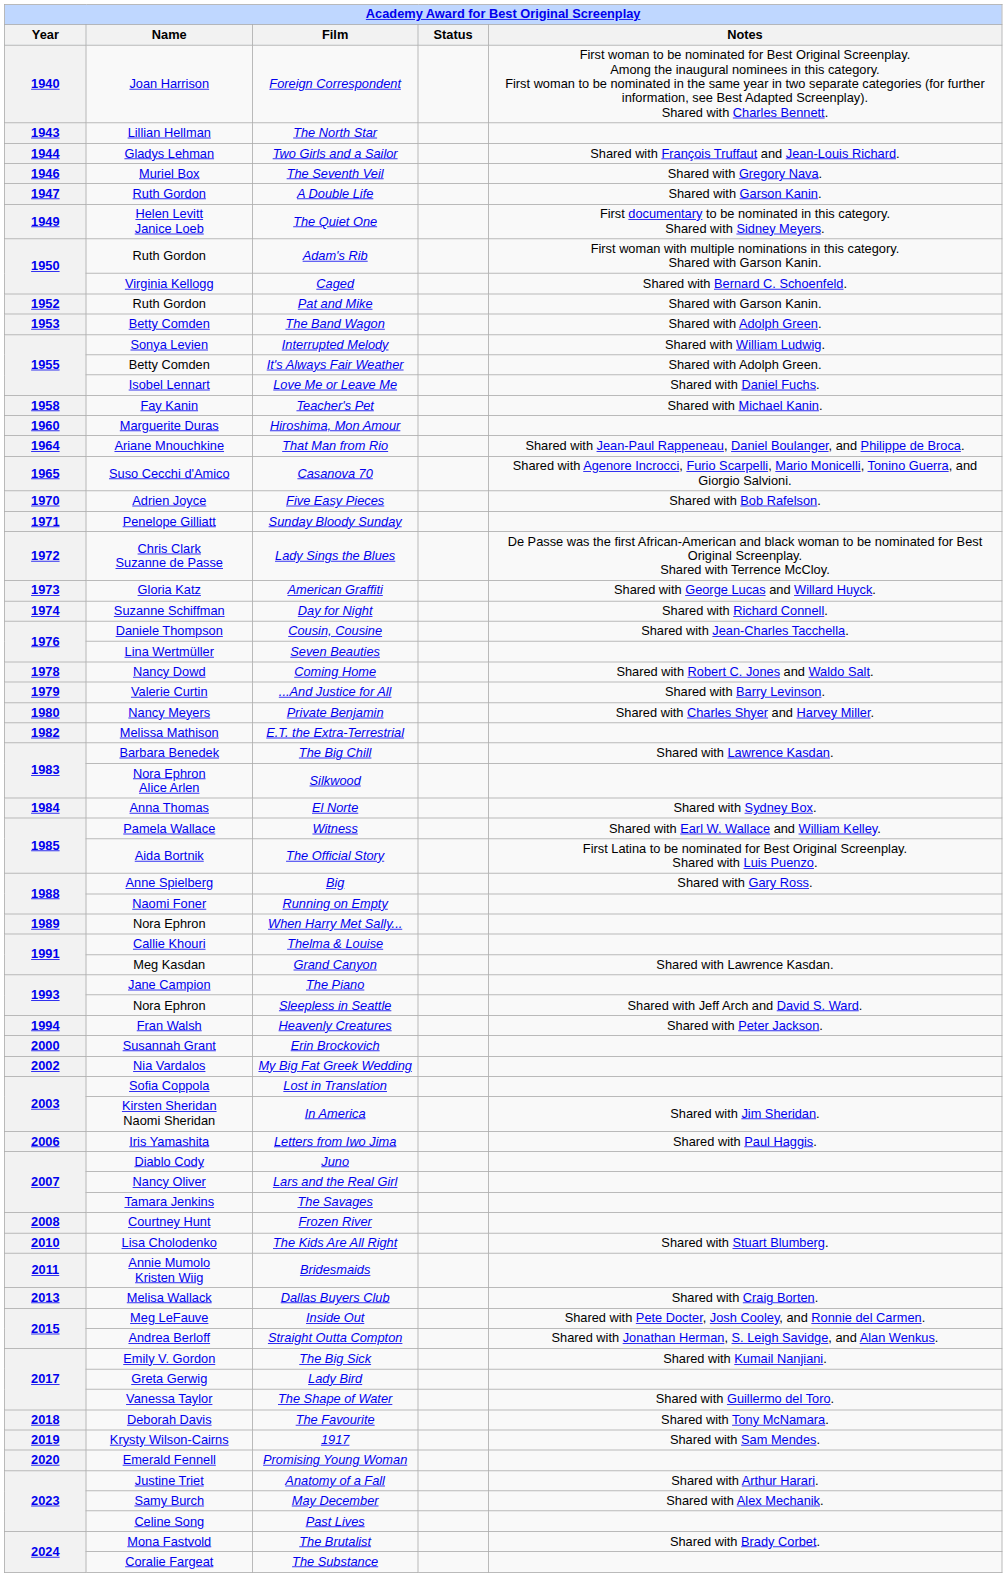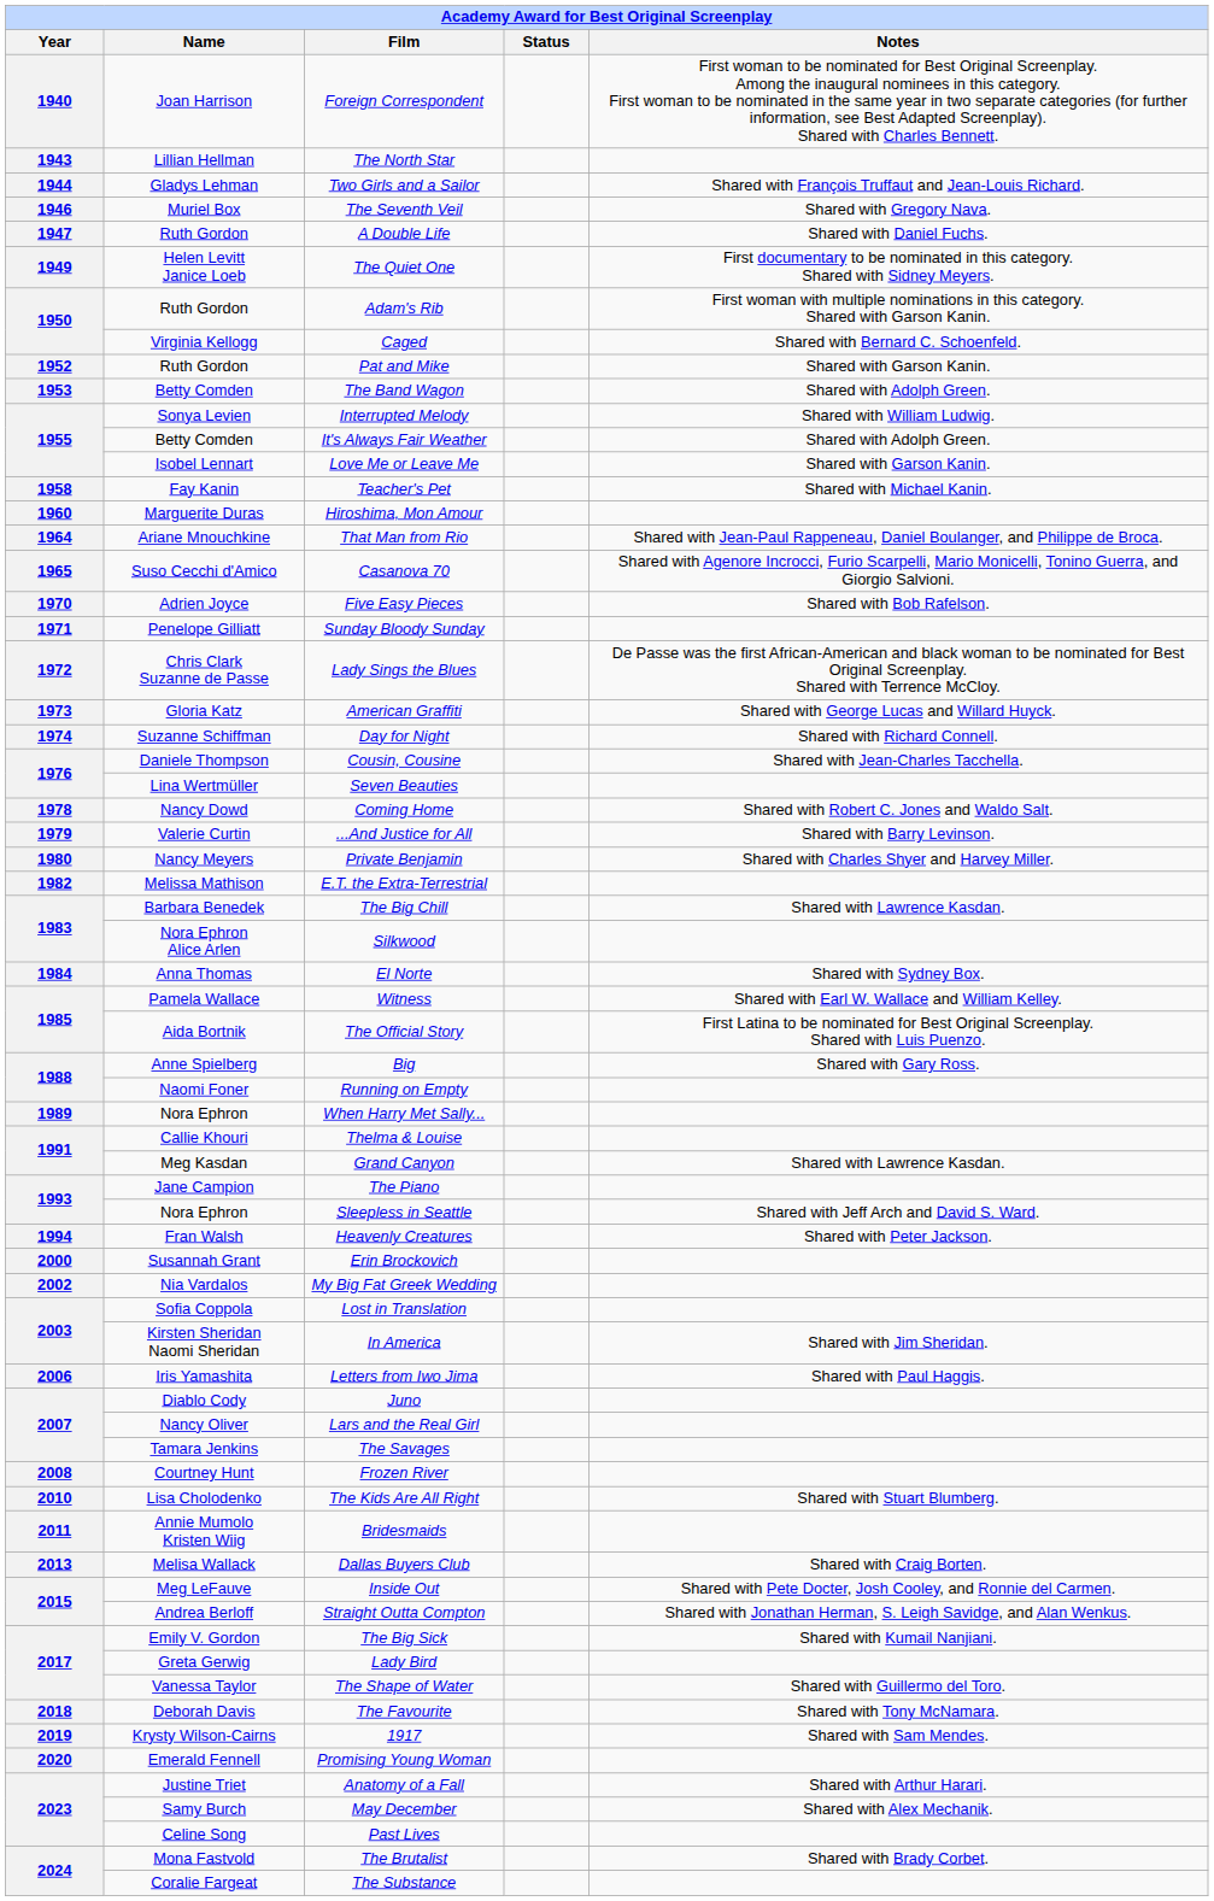 <table class="wikitable" style="text-align: center">
 <tr ---- bgcolor="#bfd7ff">
 <td colspan=5 align=center><strong><a href='#'>Academy Award for Best Original Screenplay</a></strong></td>
 </tr>
 <tr ---- bgcolor="#ebf5ff">
 <th width="095">Year</th>
 <th width="200">Name</th>
 <th width="200">Film</th>
 <th width="080">Status</th>
 <th width="635">Notes</th>
 </tr>
 <tr>
 <th><a href='#'>1940</a></th>
 <td><a href='#'>Joan Harrison</a></td>
 <td><em><a href='#'>Foreign Correspondent</a></em></td>
 <td></td>
 <td>First woman to be nominated for Best Original Screenplay.<br>Among the inaugural nominees in this category.<br>First woman to be nominated in the same year in two separate categories (for further information, see Best Adapted Screenplay).<br>Shared with <a href='#'>Charles Bennett</a>.</td>
 </tr>
 <tr>
 <th><a href='#'>1943</a></th>
 <td><a href='#'>Lillian Hellman</a></td>
 <td><em><a href='#'>The North Star</a></em></td>
 <td></td>
 <td></td>
 </tr>
 <tr>
 <th><a href='#'>1944</a></th>
 <td><a href='#'>Gladys Lehman</a></td>
 <td><em><a href='#'>Two Girls and a Sailor</a></em></td>
 <td></td>
 <td>Shared with <a href='#'>François Truffaut</a> and <a href='#'>Jean-Louis Richard</a>.</td>
 </tr>
 <tr>
 <th><a href='#'>1946</a></th>
 <td><a href='#'>Muriel Box</a></td>
 <td><em><a href='#'>The Seventh Veil</a></em></td>
 <td></td>
 <td>Shared with <a href='#'>Gregory Nava</a>.</td>
 </tr>
 <tr>
 <th><a href='#'>1947</a></th>
 <td><a href='#'>Ruth Gordon</a></td>
 <td><em><a href='#'>A Double Life</a></em></td>
 <td></td>
-<td>Shared with <a href='#'>Garson Kanin</a>.</td>
+<td>Shared with <a href='#'>Daniel Fuchs</a>.</td>
 </tr>
 <tr>
 <th><a href='#'>1949</a></th>
 <td><a href='#'>Helen Levitt</a><br><a href='#'>Janice Loeb</a></td>
 <td><em><a href='#'>The Quiet One</a></em></td>
 <td></td>
 <td>First <a href='#'>documentary</a> to be nominated in this category.<br>Shared with <a href='#'>Sidney Meyers</a>.</td>
 </tr>
 <tr>
 <th rowspan="2"><a href='#'>1950</a><br></th>
 <td>Ruth Gordon</td>
 <td><em><a href='#'>Adam's Rib</a></em></td>
 <td></td>
 <td>First woman with multiple nominations in this category.<br>Shared with Garson Kanin.</td>
 </tr>
 <tr>
 <td><a href='#'>Virginia Kellogg</a></td>
 <td><em><a href='#'>Caged</a></em></td>
 <td></td>
 <td>Shared with <a href='#'>Bernard C. Schoenfeld</a>.</td>
 </tr>
 <tr>
 <th><a href='#'>1952</a></th>
 <td>Ruth Gordon</td>
 <td><em><a href='#'>Pat and Mike</a></em></td>
 <td></td>
 <td>Shared with Garson Kanin.</td>
 </tr>
 <tr>
 <th><a href='#'>1953</a><br></th>
 <td><a href='#'>Betty Comden</a></td>
 <td><em><a href='#'>The Band Wagon</a></em></td>
 <td></td>
 <td>Shared with <a href='#'>Adolph Green</a>.</td>
 </tr>
 <tr>
 <th rowspan="3"><a href='#'>1955</a></th>
 <td><a href='#'>Sonya Levien</a></td>
 <td><em><a href='#'>Interrupted Melody</a></em></td>
 <td></td>
 <td>Shared with <a href='#'>William Ludwig</a>.</td>
 </tr>
 <tr>
 <td>Betty Comden</td>
 <td><em><a href='#'>It's Always Fair Weather</a></em></td>
 <td></td>
 <td>Shared with Adolph Green.</td>
 </tr>
 <tr>
 <td><a href='#'>Isobel Lennart</a></td>
 <td><em><a href='#'>Love Me or Leave Me</a></em></td>
 <td></td>
-<td>Shared with <a href='#'>Daniel Fuchs</a>.</td>
+<td>Shared with <a href='#'>Garson Kanin</a>.</td>
 </tr>
 <tr>
 <th><a href='#'>1958</a></th>
 <td><a href='#'>Fay Kanin</a></td>
 <td><em><a href='#'>Teacher's Pet</a></em></td>
 <td></td>
 <td>Shared with <a href='#'>Michael Kanin</a>.</td>
 </tr>
 <tr>
 <th><a href='#'>1960</a></th>
 <td><a href='#'>Marguerite Duras</a></td>
 <td><em><a href='#'>Hiroshima, Mon Amour</a></em></td>
 <td></td>
 <td></td>
 </tr>
 <tr>
 <th><a href='#'>1964</a></th>
 <td><a href='#'>Ariane Mnouchkine</a></td>
 <td><em><a href='#'>That Man from Rio</a></em></td>
 <td></td>
 <td>Shared with <a href='#'>Jean-Paul Rappeneau</a>, <a href='#'>Daniel Boulanger</a>, and <a href='#'>Philippe de Broca</a>.</td>
 </tr>
 <tr>
 <th><a href='#'>1965</a></th>
 <td><a href='#'>Suso Cecchi d'Amico</a></td>
 <td><em><a href='#'>Casanova 70</a></em></td>
 <td></td>
 <td>Shared with <a href='#'>Agenore Incrocci</a>, <a href='#'>Furio Scarpelli</a>, <a href='#'>Mario Monicelli</a>, <a href='#'>Tonino Guerra</a>, and Giorgio Salvioni.</td>
 </tr>
 <tr>
 <th><a href='#'>1970</a></th>
 <td><a href='#'>Adrien Joyce</a></td>
 <td><em><a href='#'>Five Easy Pieces</a></em></td>
 <td></td>
 <td>Shared with <a href='#'>Bob Rafelson</a>.</td>
 </tr>
 <tr>
 <th><a href='#'>1971</a></th>
 <td><a href='#'>Penelope Gilliatt</a></td>
 <td><em><a href='#'>Sunday Bloody Sunday</a></em></td>
 <td></td>
 <td></td>
 </tr>
 <tr>
 <th><a href='#'>1972</a></th>
 <td><a href='#'>Chris Clark</a><br><a href='#'>Suzanne de Passe</a></td>
 <td><em><a href='#'>Lady Sings the Blues</a></em></td>
 <td></td>
 <td>De Passe was the first African-American and black woman to be nominated for Best Original Screenplay.<br>Shared with Terrence McCloy.</td>
 </tr>
 <tr>
 <th><a href='#'>1973</a></th>
 <td><a href='#'>Gloria Katz</a></td>
 <td><em><a href='#'>American Graffiti</a></em></td>
 <td></td>
 <td>Shared with <a href='#'>George Lucas</a> and <a href='#'>Willard Huyck</a>.</td>
 </tr>
 <tr>
 <th><a href='#'>1974</a></th>
 <td><a href='#'>Suzanne Schiffman</a></td>
 <td><em><a href='#'>Day for Night</a></em></td>
 <td></td>
 <td>Shared with <a href='#'>Richard Connell</a>.</td>
 </tr>
 <tr>
 <th rowspan="2"><a href='#'>1976</a></th>
 <td><a href='#'>Daniele Thompson</a></td>
 <td><em><a href='#'>Cousin, Cousine</a></em></td>
 <td></td>
 <td>Shared with <a href='#'>Jean-Charles Tacchella</a>.</td>
 </tr>
 <tr>
 <td><a href='#'>Lina Wertmüller</a></td>
 <td><em><a href='#'>Seven Beauties</a></em></td>
 <td></td>
 <td></td>
 </tr>
 <tr>
 <th><a href='#'>1978</a></th>
 <td><a href='#'>Nancy Dowd</a></td>
 <td><em><a href='#'>Coming Home</a></em></td>
 <td></td>
 <td>Shared with <a href='#'>Robert C. Jones</a> and <a href='#'>Waldo Salt</a>.</td>
 </tr>
 <tr>
 <th><a href='#'>1979</a></th>
 <td><a href='#'>Valerie Curtin</a></td>
 <td><em><a href='#'>...And Justice for All</a></em></td>
 <td></td>
 <td>Shared with <a href='#'>Barry Levinson</a>.</td>
 </tr>
 <tr>
 <th><a href='#'>1980</a></th>
 <td><a href='#'>Nancy Meyers</a></td>
 <td><em><a href='#'>Private Benjamin</a></em></td>
 <td></td>
 <td>Shared with <a href='#'>Charles Shyer</a> and <a href='#'>Harvey Miller</a>.</td>
 </tr>
 <tr>
 <th><a href='#'>1982</a></th>
 <td><a href='#'>Melissa Mathison</a></td>
 <td><em><a href='#'>E.T. the Extra-Terrestrial</a></em></td>
 <td></td>
 <td></td>
 </tr>
 <tr>
 <th rowspan="2"><a href='#'>1983</a></th>
 <td><a href='#'>Barbara Benedek</a></td>
 <td><em><a href='#'>The Big Chill</a></em></td>
 <td></td>
 <td>Shared with <a href='#'>Lawrence Kasdan</a>.</td>
 </tr>
 <tr>
 <td><a href='#'>Nora Ephron</a><br><a href='#'>Alice Arlen</a></td>
 <td><em><a href='#'>Silkwood</a></em></td>
 <td></td>
 <td></td>
 </tr>
 <tr>
 <th><a href='#'>1984</a></th>
 <td><a href='#'>Anna Thomas</a></td>
 <td><em><a href='#'>El Norte</a></em></td>
 <td></td>
 <td>Shared with <a href='#'>Sydney Box</a>.</td>
 </tr>
 <tr>
 <th rowspan="2"><a href='#'>1985</a></th>
 <td><a href='#'>Pamela Wallace</a></td>
 <td><em><a href='#'>Witness</a></em></td>
 <td></td>
 <td>Shared with <a href='#'>Earl W. Wallace</a> and <a href='#'>William Kelley</a>.</td>
 </tr>
 <tr>
 <td><a href='#'>Aida Bortnik</a></td>
 <td><em><a href='#'>The Official Story</a></em></td>
 <td></td>
 <td>First Latina to be nominated for Best Original Screenplay.<br>Shared with <a href='#'>Luis Puenzo</a>.</td>
 </tr>
 <tr>
 <th rowspan="2"><a href='#'>1988</a></th>
 <td><a href='#'>Anne Spielberg</a></td>
 <td><em><a href='#'>Big</a></em></td>
 <td></td>
 <td>Shared with <a href='#'>Gary Ross</a>.</td>
 </tr>
 <tr>
 <td><a href='#'>Naomi Foner</a></td>
 <td><em><a href='#'>Running on Empty</a></em></td>
 <td></td>
 <td></td>
 </tr>
 <tr>
 <th><a href='#'>1989</a></th>
 <td>Nora Ephron</td>
 <td><em><a href='#'>When Harry Met Sally...</a></em></td>
 <td></td>
 <td></td>
 </tr>
 <tr>
 <th rowspan="2"><a href='#'>1991</a></th>
 <td><a href='#'>Callie Khouri</a></td>
 <td><em><a href='#'>Thelma & Louise</a></em></td>
 <td></td>
 <td></td>
 </tr>
 <tr>
 <td>Meg Kasdan</td>
 <td><em><a href='#'>Grand Canyon</a></em></td>
 <td></td>
 <td>Shared with Lawrence Kasdan.</td>
 </tr>
 <tr>
 <th rowspan="2"><a href='#'>1993</a></th>
 <td><a href='#'>Jane Campion</a></td>
 <td><em><a href='#'>The Piano</a></em></td>
 <td></td>
 <td></td>
 </tr>
 <tr>
 <td>Nora Ephron</td>
 <td><em><a href='#'>Sleepless in Seattle</a></em></td>
 <td></td>
 <td>Shared with Jeff Arch and <a href='#'>David S. Ward</a>.</td>
 </tr>
 <tr>
 <th><a href='#'>1994</a></th>
 <td><a href='#'>Fran Walsh</a></td>
 <td><em><a href='#'>Heavenly Creatures</a></em></td>
 <td></td>
 <td>Shared with <a href='#'>Peter Jackson</a>.</td>
 </tr>
 <tr>
 <th><a href='#'>2000</a></th>
 <td><a href='#'>Susannah Grant</a></td>
 <td><em><a href='#'>Erin Brockovich</a></em></td>
 <td></td>
 <td></td>
 </tr>
 <tr>
 <th><a href='#'>2002</a></th>
 <td><a href='#'>Nia Vardalos</a></td>
 <td><em><a href='#'>My Big Fat Greek Wedding</a></em></td>
 <td></td>
 <td></td>
 </tr>
 <tr>
 <th rowspan="2"><a href='#'>2003</a></th>
 <td><a href='#'>Sofia Coppola</a></td>
 <td><em><a href='#'>Lost in Translation</a></em></td>
 <td></td>
 <td></td>
 </tr>
 <tr>
 <td><a href='#'>Kirsten Sheridan</a><br>Naomi Sheridan</td>
 <td><em><a href='#'>In America</a></em></td>
 <td></td>
 <td>Shared with <a href='#'>Jim Sheridan</a>.</td>
 </tr>
 <tr>
 <th><a href='#'>2006</a></th>
 <td><a href='#'>Iris Yamashita</a></td>
 <td><em><a href='#'>Letters from Iwo Jima</a></em></td>
 <td></td>
 <td>Shared with <a href='#'>Paul Haggis</a>.</td>
 </tr>
 <tr>
 <th rowspan="3"><a href='#'>2007</a></th>
 <td><a href='#'>Diablo Cody</a></td>
 <td><em><a href='#'>Juno</a></em></td>
 <td></td>
 <td></td>
 </tr>
 <tr>
 <td><a href='#'>Nancy Oliver</a></td>
 <td><em><a href='#'>Lars and the Real Girl</a></em></td>
 <td></td>
 <td></td>
 </tr>
 <tr>
 <td><a href='#'>Tamara Jenkins</a></td>
 <td><em><a href='#'>The Savages</a></em></td>
 <td></td>
 <td></td>
 </tr>
 <tr>
 <th><a href='#'>2008</a></th>
 <td><a href='#'>Courtney Hunt</a></td>
 <td><em><a href='#'>Frozen River</a></em></td>
 <td></td>
 <td></td>
 </tr>
 <tr>
 <th><a href='#'>2010</a></th>
 <td><a href='#'>Lisa Cholodenko</a></td>
 <td><em><a href='#'>The Kids Are All Right</a></em></td>
 <td></td>
 <td>Shared with <a href='#'>Stuart Blumberg</a>.</td>
 </tr>
 <tr>
 <th><a href='#'>2011</a></th>
 <td><a href='#'>Annie Mumolo</a><br><a href='#'>Kristen Wiig</a></td>
 <td><em><a href='#'>Bridesmaids</a></em></td>
 <td></td>
 <td></td>
 </tr>
 <tr>
 <th><a href='#'>2013</a></th>
 <td><a href='#'>Melisa Wallack</a></td>
 <td><em><a href='#'>Dallas Buyers Club</a></em></td>
 <td></td>
 <td>Shared with <a href='#'>Craig Borten</a>.</td>
 </tr>
 <tr>
 <th rowspan="2"><a href='#'>2015</a></th>
 <td><a href='#'>Meg LeFauve</a></td>
 <td><em><a href='#'>Inside Out</a></em></td>
 <td></td>
 <td>Shared with <a href='#'>Pete Docter</a>, <a href='#'>Josh Cooley</a>, and <a href='#'>Ronnie del Carmen</a>.</td>
 </tr>
 <tr>
 <td><a href='#'>Andrea Berloff</a></td>
 <td><em><a href='#'>Straight Outta Compton</a></em></td>
 <td></td>
 <td>Shared with <a href='#'>Jonathan Herman</a>, <a href='#'>S. Leigh Savidge</a>, and <a href='#'>Alan Wenkus</a>.</td>
 </tr>
 <tr>
 <th rowspan="3"><a href='#'>2017</a></th>
 <td><a href='#'>Emily V. Gordon</a></td>
 <td><em><a href='#'>The Big Sick</a></em></td>
 <td></td>
 <td>Shared with <a href='#'>Kumail Nanjiani</a>.</td>
 </tr>
 <tr>
 <td><a href='#'>Greta Gerwig</a></td>
 <td><em><a href='#'>Lady Bird</a></em></td>
 <td></td>
 <td></td>
 </tr>
 <tr>
 <td><a href='#'>Vanessa Taylor</a></td>
 <td><em><a href='#'>The Shape of Water</a></em></td>
 <td></td>
 <td>Shared with <a href='#'>Guillermo del Toro</a>.</td>
 </tr>
 <tr>
 <th><a href='#'>2018</a></th>
 <td><a href='#'>Deborah Davis</a></td>
 <td><em><a href='#'>The Favourite</a></em></td>
 <td></td>
 <td>Shared with <a href='#'>Tony McNamara</a>.</td>
 </tr>
 <tr>
 <th><a href='#'>2019</a></th>
 <td><a href='#'>Krysty Wilson-Cairns</a></td>
 <td><em><a href='#'>1917</a></em></td>
 <td></td>
 <td>Shared with <a href='#'>Sam Mendes</a>.</td>
 </tr>
 <tr>
 <th><a href='#'>2020</a></th>
 <td><a href='#'>Emerald Fennell</a></td>
 <td><em><a href='#'>Promising Young Woman</a></em></td>
 <td></td>
 <td></td>
 </tr>
 <tr>
 <th rowspan="3"><a href='#'>2023</a></th>
 <td><a href='#'>Justine Triet</a></td>
 <td><em><a href='#'>Anatomy of a Fall</a></em></td>
 <td></td>
 <td>Shared with <a href='#'>Arthur Harari</a>.</td>
 </tr>
 <tr>
 <td><a href='#'>Samy Burch</a></td>
 <td><em><a href='#'>May December</a></em></td>
 <td></td>
 <td>Shared with <a href='#'>Alex Mechanik</a>.</td>
 </tr>
 <tr>
 <td><a href='#'>Celine Song</a></td>
 <td><em><a href='#'>Past Lives</a></em></td>
 <td></td>
 <td></td>
 </tr>
 <tr>
 <th rowspan="2"><a href='#'>2024</a></th>
 <td><a href='#'>Mona Fastvold</a></td>
 <td><em><a href='#'>The Brutalist</a></em></td>
 <td></td>
 <td>Shared with <a href='#'>Brady Corbet</a>.</td>
 </tr>
 <tr>
 <td><a href='#'>Coralie Fargeat</a></td>
 <td><em><a href='#'>The Substance</a></em></td>
 <td></td>
 <td></td>
 </tr>
 </table>
